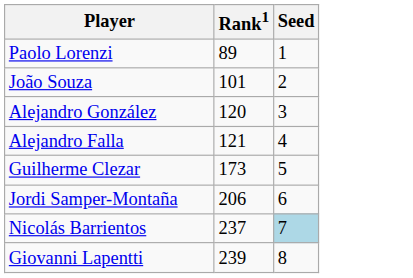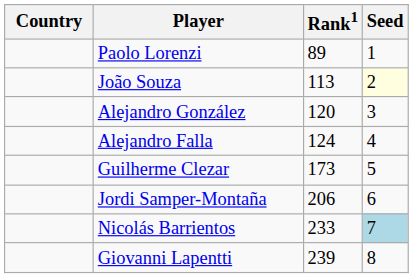 <table class="sortable wikitable">
 <tr>
+<th width="70">Country</th>
 <th width="175">Player</th>
 <th>Rank<sup>1</sup></th>
 <th>Seed</th>
 </tr>
 <tr>
+<td></td>
 <td><a href='#'>Paolo Lorenzi</a></td>
 <td>89</td>
 <td>1</td>
 </tr>
 <tr>
+<td></td>
 <td><a href='#'>João Souza</a></td>
-<td>101</td>
-<td>2</td>
+<td>113</td>
+<td style="background: lightyellow;">2</td>
 </tr>
 <tr>
+<td></td>
 <td><a href='#'>Alejandro González</a></td>
 <td>120</td>
 <td>3</td>
 </tr>
 <tr>
+<td></td>
 <td><a href='#'>Alejandro Falla</a></td>
-<td>121</td>
+<td>124</td>
 <td>4</td>
 </tr>
 <tr>
+<td></td>
 <td><a href='#'>Guilherme Clezar</a></td>
 <td>173</td>
 <td>5</td>
 </tr>
 <tr>
+<td></td>
 <td><a href='#'>Jordi Samper-Montaña</a></td>
 <td>206</td>
 <td>6</td>
 </tr>
 <tr>
+<td></td>
 <td><a href='#'>Nicolás Barrientos</a></td>
-<td>237</td>
+<td>233</td>
 <td style="background: lightblue;">7</td>
 </tr>
 <tr>
+<td></td>
 <td><a href='#'>Giovanni Lapentti</a></td>
 <td>239</td>
 <td>8</td>
 </tr>
 </table>
